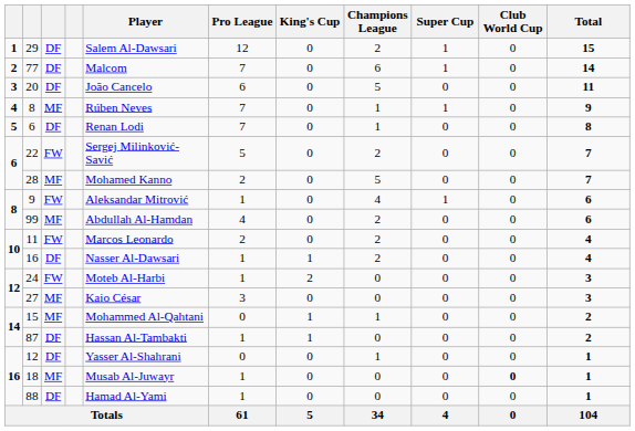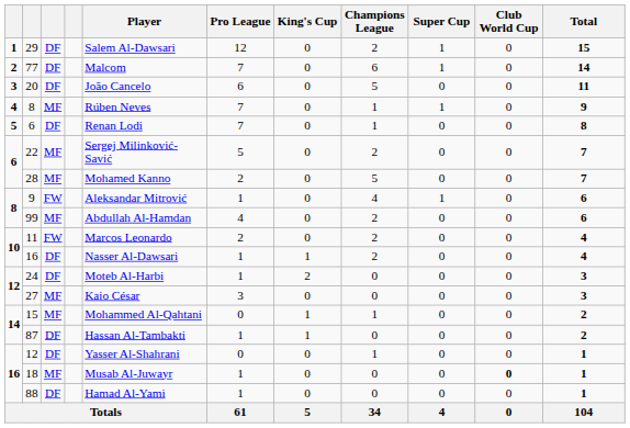 <table class="wikitable" style="text-align:center">
 <tr>
 <th width=15></th>
 <th width=15></th>
 <th width=15></th>
 <th width=15></th>
 <th width=155>Player</th>
 <th width=80>Pro League</th>
 <th width=80>King's Cup</th>
 <th width=80>Champions League</th>
 <th width=80>Super Cup</th>
 <th width=80>Club World Cup</th>
 <th width=100>Total</th>
 </tr>
 <tr>
 <td><strong>1</strong></td>
 <td>29</td>
 <td><a href='#'>DF</a></td>
 <td></td>
 <td align=left><a href='#'>Salem Al-Dawsari</a></td>
 <td>12</td>
 <td>0</td>
 <td>2</td>
 <td>1</td>
 <td>0</td>
 <td><strong>15</strong></td>
 </tr>
 <tr>
 <td><strong>2</strong></td>
 <td>77</td>
 <td><a href='#'>DF</a></td>
 <td></td>
 <td align=left><a href='#'>Malcom</a></td>
 <td>7</td>
 <td>0</td>
 <td>6</td>
 <td>1</td>
 <td>0</td>
 <td><strong>14</strong></td>
 </tr>
 <tr>
 <td><strong>3</strong></td>
 <td>20</td>
 <td><a href='#'>DF</a></td>
 <td></td>
 <td align=left><a href='#'>João Cancelo</a></td>
 <td>6</td>
 <td>0</td>
 <td>5</td>
 <td>0</td>
 <td>0</td>
 <td><strong>11</strong></td>
 </tr>
 <tr>
 <td><strong>4</strong></td>
 <td>8</td>
 <td><a href='#'>MF</a></td>
 <td></td>
 <td align=left><a href='#'>Rúben Neves</a></td>
 <td>7</td>
 <td>0</td>
 <td>1</td>
 <td>1</td>
 <td>0</td>
 <td><strong>9</strong></td>
 </tr>
 <tr>
 <td><strong>5</strong></td>
 <td>6</td>
 <td><a href='#'>DF</a></td>
 <td></td>
 <td align=left><a href='#'>Renan Lodi</a></td>
 <td>7</td>
 <td>0</td>
 <td>1</td>
 <td>0</td>
 <td>0</td>
 <td><strong>8</strong></td>
 </tr>
 <tr>
 <td rowspan=2><strong>6</strong></td>
 <td>22</td>
-<td><a href='#'>FW</a></td>
+<td><a href='#'>MF</a></td>
 <td></td>
 <td align=left><a href='#'>Sergej Milinković-Savić</a></td>
 <td>5</td>
 <td>0</td>
 <td>2</td>
 <td>0</td>
 <td>0</td>
 <td><strong>7</strong></td>
 </tr>
 <tr>
 <td>28</td>
 <td><a href='#'>MF</a></td>
 <td></td>
 <td align=left><a href='#'>Mohamed Kanno</a></td>
 <td>2</td>
 <td>0</td>
 <td>5</td>
 <td>0</td>
 <td>0</td>
 <td><strong>7</strong></td>
 </tr>
 <tr>
 <td rowspan=2><strong>8</strong></td>
 <td>9</td>
 <td><a href='#'>FW</a></td>
 <td></td>
 <td align=left><a href='#'>Aleksandar Mitrović</a></td>
 <td>1</td>
 <td>0</td>
 <td>4</td>
 <td>1</td>
 <td>0</td>
 <td><strong>6</strong></td>
 </tr>
 <tr>
 <td>99</td>
 <td><a href='#'>MF</a></td>
 <td></td>
 <td align=left><a href='#'>Abdullah Al-Hamdan</a></td>
 <td>4</td>
 <td>0</td>
 <td>2</td>
 <td>0</td>
 <td>0</td>
 <td><strong>6</strong></td>
 </tr>
 <tr>
 <td rowspan=2><strong>10</strong></td>
 <td>11</td>
 <td><a href='#'>FW</a></td>
 <td></td>
 <td align=left><a href='#'>Marcos Leonardo</a></td>
 <td>2</td>
 <td>0</td>
 <td>2</td>
 <td>0</td>
 <td>0</td>
 <td><strong>4</strong></td>
 </tr>
 <tr>
 <td>16</td>
 <td><a href='#'>DF</a></td>
 <td></td>
 <td align=left><a href='#'>Nasser Al-Dawsari</a></td>
 <td>1</td>
 <td>1</td>
 <td>2</td>
 <td>0</td>
 <td>0</td>
 <td><strong>4</strong></td>
 </tr>
 <tr>
 <td rowspan=2><strong>12</strong></td>
 <td>24</td>
-<td><a href='#'>FW</a></td>
+<td><a href='#'>DF</a></td>
 <td></td>
 <td align=left><a href='#'>Moteb Al-Harbi</a></td>
 <td>1</td>
 <td>2</td>
 <td>0</td>
 <td>0</td>
 <td>0</td>
 <td><strong>3</strong></td>
 </tr>
 <tr>
 <td>27</td>
 <td><a href='#'>MF</a></td>
 <td></td>
 <td align=left><a href='#'>Kaio César</a></td>
 <td>3</td>
 <td>0</td>
 <td>0</td>
 <td>0</td>
 <td>0</td>
 <td><strong>3</strong></td>
 </tr>
 <tr>
 <td rowspan=2><strong>14</strong></td>
 <td>15</td>
 <td><a href='#'>MF</a></td>
 <td></td>
 <td align=left><a href='#'>Mohammed Al-Qahtani</a></td>
 <td>0</td>
 <td>1</td>
 <td>1</td>
 <td>0</td>
 <td>0</td>
 <td><strong>2</strong></td>
 </tr>
 <tr>
 <td>87</td>
 <td><a href='#'>DF</a></td>
 <td></td>
 <td align=left><a href='#'>Hassan Al-Tambakti</a></td>
 <td>1</td>
 <td>1</td>
 <td>0</td>
 <td>0</td>
 <td>0</td>
 <td><strong>2</strong></td>
 </tr>
 <tr>
 <td rowspan=3><strong>16</strong></td>
 <td>12</td>
 <td><a href='#'>DF</a></td>
 <td></td>
 <td align=left><a href='#'>Yasser Al-Shahrani</a></td>
 <td>0</td>
 <td>0</td>
 <td>1</td>
 <td>0</td>
 <td>0</td>
 <td><strong>1</strong></td>
 </tr>
 <tr>
 <td>18</td>
 <td><a href='#'>MF</a></td>
 <td></td>
 <td align=left><a href='#'>Musab Al-Juwayr</a></td>
 <td>1</td>
 <td>0</td>
 <td>0</td>
 <td>0</td>
 <td><strong>0</strong></td>
 <td><strong>1</strong></td>
 </tr>
 <tr>
 <td>88</td>
 <td><a href='#'>DF</a></td>
 <td></td>
 <td align=left><a href='#'>Hamad Al-Yami</a></td>
 <td>1</td>
 <td>0</td>
 <td>0</td>
 <td>0</td>
 <td>0</td>
 <td><strong>1</strong></td>
 </tr>
 <tr>
 <th colspan=5>Totals</th>
 <th>61</th>
 <th>5</th>
 <th>34</th>
 <th>4</th>
 <th>0</th>
 <th>104</th>
 </tr>
 </table>
